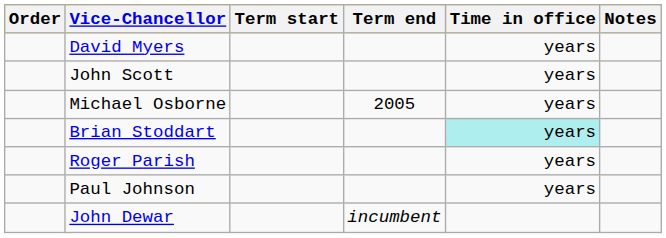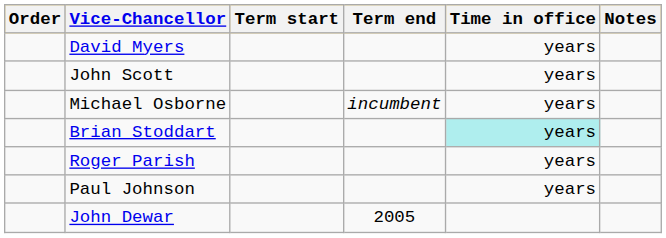 <table class="wikitable">
 <tr style="background:#fc3;">
 <th>Order</th>
 <th><a href='#'>Vice-Chancellor</a></th>
 <th>Term start</th>
 <th>Term end</th>
 <th>Time in office</th>
 <th>Notes</th>
 </tr>
 <tr>
 <td align=center></td>
 <td><a href='#'>David Myers</a> </td>
 <td align=center></td>
 <td align=center></td>
 <td align=right> years</td>
 <td></td>
 </tr>
 <tr>
 <td align=center></td>
 <td>John Scott</td>
 <td align=center></td>
 <td align=center></td>
 <td align=right> years</td>
 <td></td>
 </tr>
 <tr>
 <td align=center></td>
 <td>Michael Osborne</td>
 <td align=center></td>
-<td align=center>2005</td>
+<td align=center><em>incumbent</em></td>
 <td align=right> years</td>
 <td></td>
 </tr>
 <tr>
 <td align=center></td>
 <td><a href='#'>Brian Stoddart</a></td>
 <td align=center></td>
 <td align=center></td>
 <td align=right style="background: paleturquoise;"> years</td>
 <td></td>
 </tr>
 <tr>
 <td align=center></td>
 <td><a href='#'>Roger Parish</a> </td>
 <td align=center></td>
 <td align=center></td>
 <td align=right> years</td>
 <td></td>
 </tr>
 <tr>
 <td align=center></td>
 <td>Paul Johnson</td>
 <td align=center></td>
 <td align=center></td>
 <td align=right> years</td>
 <td></td>
 </tr>
 <tr>
 <td align=center></td>
 <td><a href='#'>John Dewar</a></td>
 <td align=center></td>
-<td align=center><em>incumbent</em></td>
+<td align=center>2005</td>
 <td align=right></td>
 <td></td>
 </tr>
 </table>
